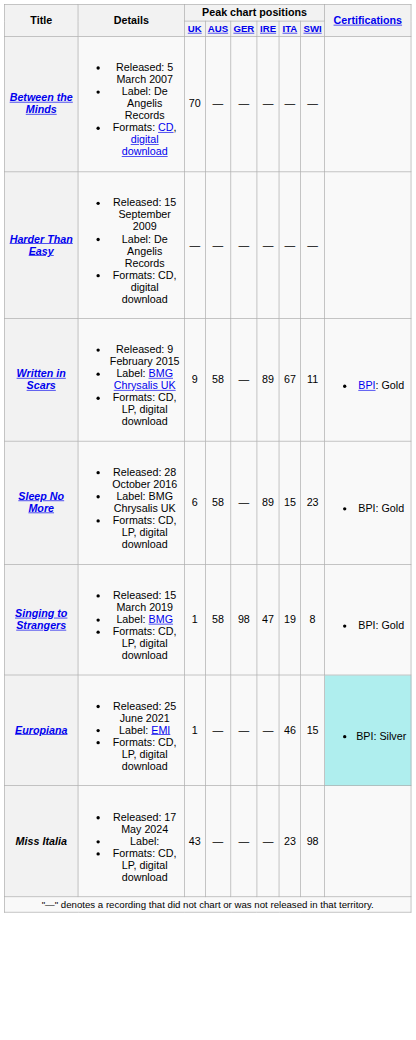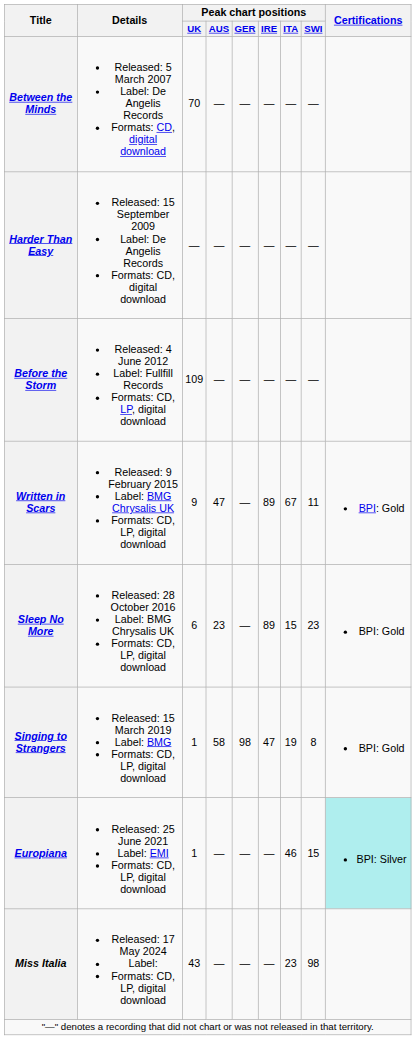 <table class="wikitable plainrowheaders" style="text-align:center;">
 <tr>
 <th scope="col" rowspan="2" style="width:12em;">Title</th>
 <th scope="col" rowspan="2" style="width:17em;">Details</th>
 <th scope="col" colspan="6">Peak chart positions</th>
 <th scope="col" rowspan="2" style="width:12em;"><a href='#'>Certifications</a></th>
 </tr>
 <tr>
 <th scope="col" style="width:2.5em;font-size:90%;"><a href='#'>UK</a><br></th>
 <th scope="col" style="width:2.5em;font-size:90%;"><a href='#'>AUS</a><br></th>
 <th scope="col" style="width:2.5em;font-size:90%;"><a href='#'>GER</a><br></th>
 <th scope="col" style="width:2.5em;font-size:90%;"><a href='#'>IRE</a><br></th>
 <th scope="col" style="width:2.5em;font-size:90%;"><a href='#'>ITA</a><br></th>
 <th scope="col" style="width:2.5em;font-size:90%;"><a href='#'>SWI</a><br></th>
 </tr>
 <tr>
 <th scope="row"><em><a href='#'>Between the Minds</a></em></th>
 <td><br><ul><li>Released: 5 March 2007</li><li>Label: De Angelis Records</li><li>Formats: <a href='#'>CD</a>, <a href='#'>digital download</a></li></ul></td>
 <td>70</td>
 <td>—</td>
 <td>—</td>
 <td>—</td>
 <td>—</td>
 <td>—</td>
 <td></td>
 </tr>
 <tr>
 <th scope="row"><em><a href='#'>Harder Than Easy</a></em></th>
 <td><br><ul><li>Released: 15 September 2009</li><li>Label: De Angelis Records</li><li>Formats: CD, digital download</li></ul></td>
 <td>—</td>
 <td>—</td>
 <td>—</td>
 <td>—</td>
 <td>—</td>
 <td>—</td>
 <td></td>
 </tr>
 <tr>
+<th scope="row"><em><a href='#'>Before the Storm</a></em></th>
+<td><br><ul><li>Released: 4 June 2012</li><li>Label: Fullfill Records</li><li>Formats: CD, <a href='#'>LP</a>, digital download</li></ul></td>
+<td>109</td>
+<td>—</td>
+<td>—</td>
+<td>—</td>
+<td>—</td>
+<td>—</td>
+<td></td>
+</tr>
+<tr>
 <th scope="row"><em><a href='#'>Written in Scars</a></em></th>
 <td><br><ul><li>Released: 9 February 2015</li><li>Label: <a href='#'>BMG Chrysalis UK</a></li><li>Formats: CD, LP, digital download</li></ul></td>
 <td>9</td>
-<td>58</td>
+<td>47</td>
 <td>—</td>
 <td>89</td>
 <td>67</td>
 <td>11</td>
 <td><br><ul><li><a href='#'>BPI</a>: Gold</li></ul></td>
 </tr>
 <tr>
 <th scope="row"><em><a href='#'>Sleep No More</a></em></th>
 <td><br><ul><li>Released: 28 October 2016</li><li>Label: BMG Chrysalis UK</li><li>Formats: CD, LP, digital download</li></ul></td>
 <td>6</td>
-<td>58</td>
+<td>23</td>
 <td>—</td>
 <td>89</td>
 <td>15</td>
 <td>23</td>
 <td><br><ul><li>BPI: Gold</li></ul></td>
 </tr>
 <tr>
 <th scope="row"><em><a href='#'>Singing to Strangers</a></em></th>
 <td><br><ul><li>Released: 15 March 2019</li><li>Label: <a href='#'>BMG</a></li><li>Formats: CD, LP, digital download</li></ul></td>
 <td>1</td>
 <td>58</td>
 <td>98</td>
 <td>47</td>
 <td>19</td>
 <td>8</td>
 <td><br><ul><li>BPI: Gold</li></ul></td>
 </tr>
 <tr>
 <th scope="row"><em><a href='#'>Europiana</a></em></th>
 <td><br><ul><li>Released: 25 June 2021</li><li>Label: <a href='#'>EMI</a></li><li>Formats: CD, LP, digital download</li></ul></td>
 <td>1</td>
 <td>—</td>
 <td>—</td>
 <td>—</td>
 <td>46</td>
 <td>15</td>
 <td style="background: paleturquoise;"><br><ul><li>BPI: Silver</li></ul></td>
 </tr>
 <tr>
 <th scope="row"><em>Miss Italia</em></th>
 <td><br><ul><li>Released: 17 May 2024</li><li>Label:</li><li>Formats: CD, LP, digital download</li></ul></td>
 <td>43</td>
 <td>—</td>
 <td>—</td>
 <td>—</td>
 <td>23<br></td>
 <td>98</td>
 <td></td>
 </tr>
 <tr>
 <td colspan="9" style="font-size:90%">"—" denotes a recording that did not chart or was not released in that territory.</td>
 </tr>
 </table>
